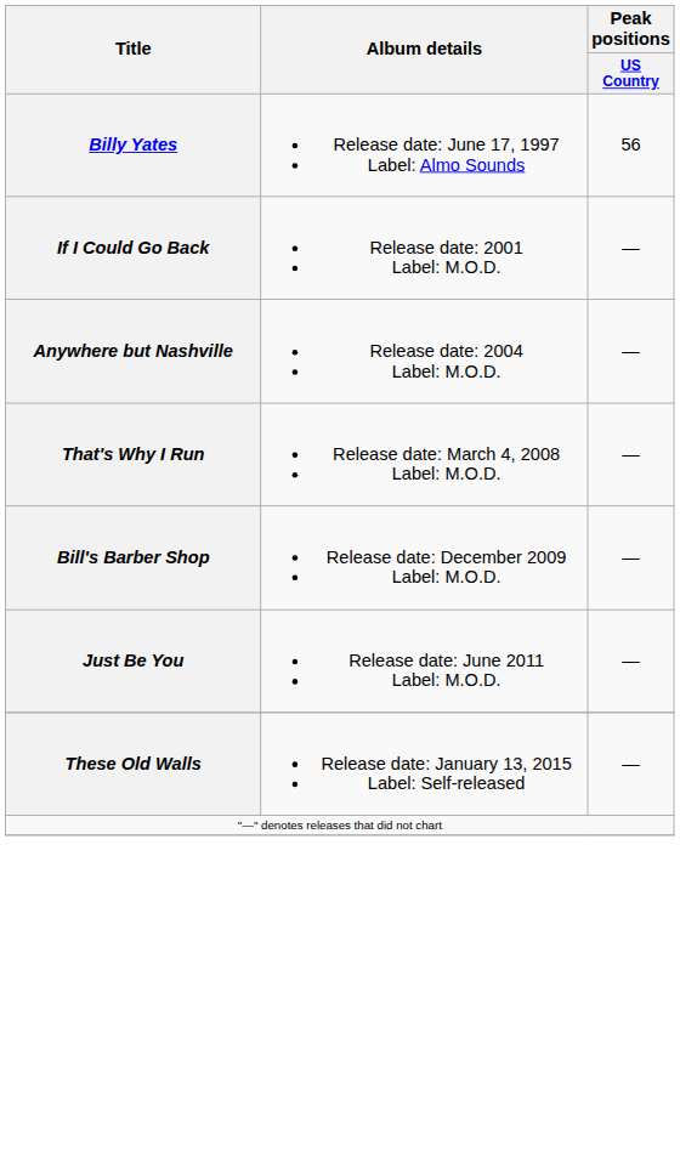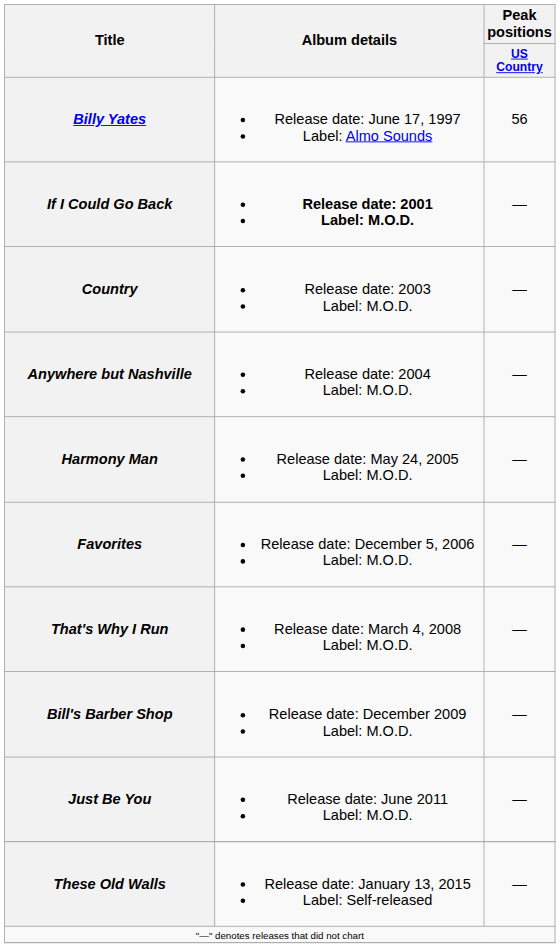 <table class="wikitable plainrowheaders" style="text-align:center;">
 <tr>
 <th rowspan="2" style="width:14em;">Title</th>
 <th rowspan="2" style="width:18em;">Album details</th>
 <th colspan="1">Peak positions</th>
 </tr>
 <tr style="font-size:smaller;">
 <th width="60"><a href='#'>US Country</a></th>
 </tr>
 <tr>
 <th scope="row"><em><a href='#'>Billy Yates</a></em></th>
 <td><br><ul><li>Release date: June 17, 1997</li><li>Label: <a href='#'>Almo Sounds</a></li></ul></td>
 <td>56</td>
 </tr>
 <tr>
 <th scope="row"><em>If I Could Go Back</em></th>
-<td><br><ul><li>Release date: 2001</li><li>Label: M.O.D.</li></ul></td>
+<td><strong><br><ul><li>Release date: 2001</li><li>Label: M.O.D.</li></ul></strong></td>
+<td>—</td>
+</tr>
+<tr>
+<th scope="row"><em>Country</em></th>
+<td><br><ul><li>Release date: 2003</li><li>Label: M.O.D.</li></ul></td>
 <td>—</td>
 </tr>
 <tr>
 <th scope="row"><em>Anywhere but Nashville</em></th>
 <td><br><ul><li>Release date: 2004</li><li>Label: M.O.D.</li></ul></td>
+<td>—</td>
+</tr>
+<tr>
+<th scope="row"><em>Harmony Man</em></th>
+<td><br><ul><li>Release date: May 24, 2005</li><li>Label: M.O.D.</li></ul></td>
+<td>—</td>
+</tr>
+<tr>
+<th scope="row"><em>Favorites</em></th>
+<td><br><ul><li>Release date: December 5, 2006</li><li>Label: M.O.D.</li></ul></td>
 <td>—</td>
 </tr>
 <tr>
 <th scope="row"><em>That's Why I Run</em></th>
 <td><br><ul><li>Release date: March 4, 2008</li><li>Label: M.O.D.</li></ul></td>
 <td>—</td>
 </tr>
 <tr>
 <th scope="row"><em>Bill's Barber Shop</em></th>
 <td><br><ul><li>Release date: December 2009</li><li>Label: M.O.D.</li></ul></td>
 <td>—</td>
 </tr>
 <tr>
 <th scope="row"><em>Just Be You</em></th>
 <td><br><ul><li>Release date: June 2011</li><li>Label: M.O.D.</li></ul></td>
 <td>—</td>
 </tr>
 <tr>
 </tr>
 <tr>
 <th scope="row"><em>These Old Walls</em></th>
 <td><br><ul><li>Release date: January 13, 2015</li><li>Label: Self-released</li></ul></td>
 <td>—</td>
 </tr>
 <tr>
 <td colspan="3" style="font-size:8pt">"—" denotes releases that did not chart</td>
 </tr>
 <tr>
 </tr>
 </table>
